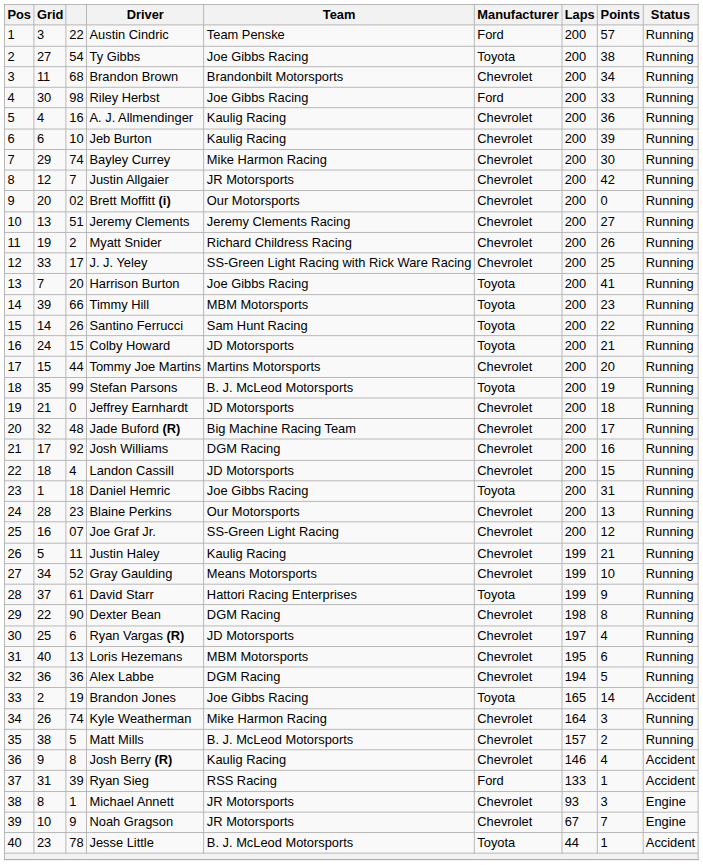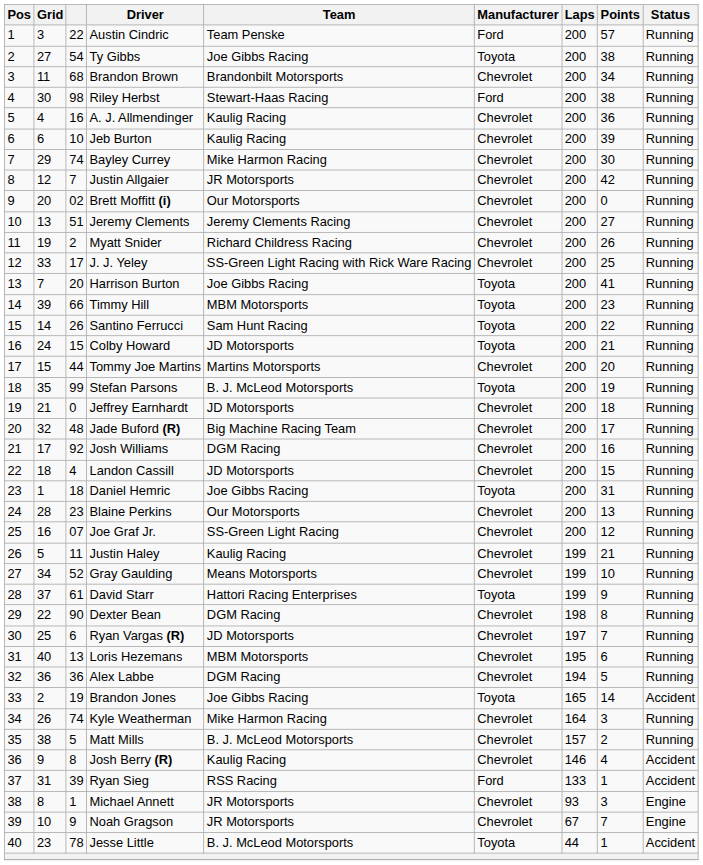 <table class="wikitable" style="font-size:98%">
 <tr>
 <th>Pos</th>
 <th>Grid</th>
 <th></th>
 <th>Driver</th>
 <th>Team</th>
 <th>Manufacturer</th>
 <th>Laps</th>
 <th>Points</th>
 <th>Status</th>
 </tr>
 <tr>
 <td>1</td>
 <td>3</td>
 <td>22</td>
 <td>Austin Cindric</td>
 <td>Team Penske</td>
 <td>Ford</td>
 <td>200</td>
 <td>57</td>
 <td>Running</td>
 </tr>
 <tr>
 <td>2</td>
 <td>27</td>
 <td>54</td>
 <td>Ty Gibbs</td>
 <td>Joe Gibbs Racing</td>
 <td>Toyota</td>
 <td>200</td>
 <td>38</td>
 <td>Running</td>
 </tr>
 <tr>
 <td>3</td>
 <td>11</td>
 <td>68</td>
 <td>Brandon Brown</td>
 <td>Brandonbilt Motorsports</td>
 <td>Chevrolet</td>
 <td>200</td>
 <td>34</td>
 <td>Running</td>
 </tr>
 <tr>
 <td>4</td>
 <td>30</td>
 <td>98</td>
 <td>Riley Herbst</td>
-<td>Joe Gibbs Racing</td>
+<td>Stewart-Haas Racing</td>
 <td>Ford</td>
 <td>200</td>
-<td>33</td>
+<td>38</td>
 <td>Running</td>
 </tr>
 <tr>
 <td>5</td>
 <td>4</td>
 <td>16</td>
 <td>A. J. Allmendinger</td>
 <td>Kaulig Racing</td>
 <td>Chevrolet</td>
 <td>200</td>
 <td>36</td>
 <td>Running</td>
 </tr>
 <tr>
 <td>6</td>
 <td>6</td>
 <td>10</td>
 <td>Jeb Burton</td>
 <td>Kaulig Racing</td>
 <td>Chevrolet</td>
 <td>200</td>
 <td>39</td>
 <td>Running</td>
 </tr>
 <tr>
 <td>7</td>
 <td>29</td>
 <td>74</td>
 <td>Bayley Currey</td>
 <td>Mike Harmon Racing</td>
 <td>Chevrolet</td>
 <td>200</td>
 <td>30</td>
 <td>Running</td>
 </tr>
 <tr>
 <td>8</td>
 <td>12</td>
 <td>7</td>
 <td>Justin Allgaier</td>
 <td>JR Motorsports</td>
 <td>Chevrolet</td>
 <td>200</td>
 <td>42</td>
 <td>Running</td>
 </tr>
 <tr>
 <td>9</td>
 <td>20</td>
 <td>02</td>
 <td>Brett Moffitt <strong>(i)</strong></td>
 <td>Our Motorsports</td>
 <td>Chevrolet</td>
 <td>200</td>
 <td>0</td>
 <td>Running</td>
 </tr>
 <tr>
 <td>10</td>
 <td>13</td>
 <td>51</td>
 <td>Jeremy Clements</td>
 <td>Jeremy Clements Racing</td>
 <td>Chevrolet</td>
 <td>200</td>
 <td>27</td>
 <td>Running</td>
 </tr>
 <tr>
 <td>11</td>
 <td>19</td>
 <td>2</td>
 <td>Myatt Snider</td>
 <td>Richard Childress Racing</td>
 <td>Chevrolet</td>
 <td>200</td>
 <td>26</td>
 <td>Running</td>
 </tr>
 <tr>
 <td>12</td>
 <td>33</td>
 <td>17</td>
 <td>J. J. Yeley</td>
 <td>SS-Green Light Racing with Rick Ware Racing</td>
 <td>Chevrolet</td>
 <td>200</td>
 <td>25</td>
 <td>Running</td>
 </tr>
 <tr>
 <td>13</td>
 <td>7</td>
 <td>20</td>
 <td>Harrison Burton</td>
 <td>Joe Gibbs Racing</td>
 <td>Toyota</td>
 <td>200</td>
 <td>41</td>
 <td>Running</td>
 </tr>
 <tr>
 <td>14</td>
 <td>39</td>
 <td>66</td>
 <td>Timmy Hill</td>
 <td>MBM Motorsports</td>
 <td>Toyota</td>
 <td>200</td>
 <td>23</td>
 <td>Running</td>
 </tr>
 <tr>
 <td>15</td>
 <td>14</td>
 <td>26</td>
 <td>Santino Ferrucci</td>
 <td>Sam Hunt Racing</td>
 <td>Toyota</td>
 <td>200</td>
 <td>22</td>
 <td>Running</td>
 </tr>
 <tr>
 <td>16</td>
 <td>24</td>
 <td>15</td>
 <td>Colby Howard</td>
 <td>JD Motorsports</td>
 <td>Toyota</td>
 <td>200</td>
 <td>21</td>
 <td>Running</td>
 </tr>
 <tr>
 <td>17</td>
 <td>15</td>
 <td>44</td>
 <td>Tommy Joe Martins</td>
 <td>Martins Motorsports</td>
 <td>Chevrolet</td>
 <td>200</td>
 <td>20</td>
 <td>Running</td>
 </tr>
 <tr>
 <td>18</td>
 <td>35</td>
 <td>99</td>
 <td>Stefan Parsons</td>
 <td>B. J. McLeod Motorsports</td>
 <td>Toyota</td>
 <td>200</td>
 <td>19</td>
 <td>Running</td>
 </tr>
 <tr>
 <td>19</td>
 <td>21</td>
 <td>0</td>
 <td>Jeffrey Earnhardt</td>
 <td>JD Motorsports</td>
 <td>Chevrolet</td>
 <td>200</td>
 <td>18</td>
 <td>Running</td>
 </tr>
 <tr>
 <td>20</td>
 <td>32</td>
 <td>48</td>
 <td>Jade Buford <strong>(R)</strong></td>
 <td>Big Machine Racing Team</td>
 <td>Chevrolet</td>
 <td>200</td>
 <td>17</td>
 <td>Running</td>
 </tr>
 <tr>
 <td>21</td>
 <td>17</td>
 <td>92</td>
 <td>Josh Williams</td>
 <td>DGM Racing</td>
 <td>Chevrolet</td>
 <td>200</td>
 <td>16</td>
 <td>Running</td>
 </tr>
 <tr>
 <td>22</td>
 <td>18</td>
 <td>4</td>
 <td>Landon Cassill</td>
 <td>JD Motorsports</td>
 <td>Chevrolet</td>
 <td>200</td>
 <td>15</td>
 <td>Running</td>
 </tr>
 <tr>
 <td>23</td>
 <td>1</td>
 <td>18</td>
 <td>Daniel Hemric</td>
 <td>Joe Gibbs Racing</td>
 <td>Toyota</td>
 <td>200</td>
 <td>31</td>
 <td>Running</td>
 </tr>
 <tr>
 <td>24</td>
 <td>28</td>
 <td>23</td>
 <td>Blaine Perkins</td>
 <td>Our Motorsports</td>
 <td>Chevrolet</td>
 <td>200</td>
 <td>13</td>
 <td>Running</td>
 </tr>
 <tr>
 <td>25</td>
 <td>16</td>
 <td>07</td>
 <td>Joe Graf Jr.</td>
 <td>SS-Green Light Racing</td>
 <td>Chevrolet</td>
 <td>200</td>
 <td>12</td>
 <td>Running</td>
 </tr>
 <tr>
 <td>26</td>
 <td>5</td>
 <td>11</td>
 <td>Justin Haley</td>
 <td>Kaulig Racing</td>
 <td>Chevrolet</td>
 <td>199</td>
 <td>21</td>
 <td>Running</td>
 </tr>
 <tr>
 <td>27</td>
 <td>34</td>
 <td>52</td>
 <td>Gray Gaulding</td>
 <td>Means Motorsports</td>
 <td>Chevrolet</td>
 <td>199</td>
 <td>10</td>
 <td>Running</td>
 </tr>
 <tr>
 <td>28</td>
 <td>37</td>
 <td>61</td>
 <td>David Starr</td>
 <td>Hattori Racing Enterprises</td>
 <td>Toyota</td>
 <td>199</td>
 <td>9</td>
 <td>Running</td>
 </tr>
 <tr>
 <td>29</td>
 <td>22</td>
 <td>90</td>
 <td>Dexter Bean</td>
 <td>DGM Racing</td>
 <td>Chevrolet</td>
 <td>198</td>
 <td>8</td>
 <td>Running</td>
 </tr>
 <tr>
 <td>30</td>
 <td>25</td>
 <td>6</td>
 <td>Ryan Vargas <strong>(R)</strong></td>
 <td>JD Motorsports</td>
 <td>Chevrolet</td>
 <td>197</td>
-<td>4</td>
+<td>7</td>
 <td>Running</td>
 </tr>
 <tr>
 <td>31</td>
 <td>40</td>
 <td>13</td>
 <td>Loris Hezemans</td>
 <td>MBM Motorsports</td>
 <td>Chevrolet</td>
 <td>195</td>
 <td>6</td>
 <td>Running</td>
 </tr>
 <tr>
 <td>32</td>
 <td>36</td>
 <td>36</td>
 <td>Alex Labbe</td>
 <td>DGM Racing</td>
 <td>Chevrolet</td>
 <td>194</td>
 <td>5</td>
 <td>Running</td>
 </tr>
 <tr>
 <td>33</td>
 <td>2</td>
 <td>19</td>
 <td>Brandon Jones</td>
 <td>Joe Gibbs Racing</td>
 <td>Toyota</td>
 <td>165</td>
 <td>14</td>
 <td>Accident</td>
 </tr>
 <tr>
 <td>34</td>
 <td>26</td>
 <td>74</td>
 <td>Kyle Weatherman</td>
 <td>Mike Harmon Racing</td>
 <td>Chevrolet</td>
 <td>164</td>
 <td>3</td>
 <td>Running</td>
 </tr>
 <tr>
 <td>35</td>
 <td>38</td>
 <td>5</td>
 <td>Matt Mills</td>
 <td>B. J. McLeod Motorsports</td>
 <td>Chevrolet</td>
 <td>157</td>
 <td>2</td>
 <td>Running</td>
 </tr>
 <tr>
 <td>36</td>
 <td>9</td>
 <td>8</td>
 <td>Josh Berry <strong>(R)</strong></td>
 <td>Kaulig Racing</td>
 <td>Chevrolet</td>
 <td>146</td>
 <td>4</td>
 <td>Accident</td>
 </tr>
 <tr>
 <td>37</td>
 <td>31</td>
 <td>39</td>
 <td>Ryan Sieg</td>
 <td>RSS Racing</td>
 <td>Ford</td>
 <td>133</td>
 <td>1</td>
 <td>Accident</td>
 </tr>
 <tr>
 <td>38</td>
 <td>8</td>
 <td>1</td>
 <td>Michael Annett</td>
 <td>JR Motorsports</td>
 <td>Chevrolet</td>
 <td>93</td>
 <td>3</td>
 <td>Engine</td>
 </tr>
 <tr>
 <td>39</td>
 <td>10</td>
 <td>9</td>
 <td>Noah Gragson</td>
 <td>JR Motorsports</td>
 <td>Chevrolet</td>
 <td>67</td>
 <td>7</td>
 <td>Engine</td>
 </tr>
 <tr>
 <td>40</td>
 <td>23</td>
 <td>78</td>
 <td>Jesse Little</td>
 <td>B. J. McLeod Motorsports</td>
 <td>Toyota</td>
 <td>44</td>
 <td>1</td>
 <td>Accident</td>
 </tr>
 <tr>
 <th colspan="9"></th>
 </tr>
 <tr>
 </tr>
 </table>
